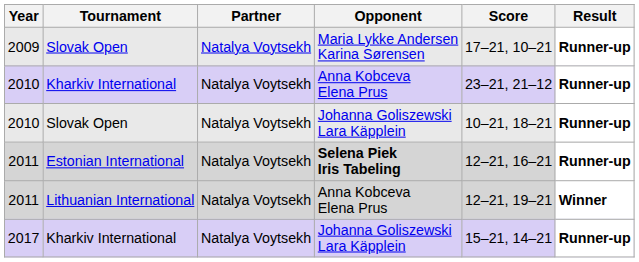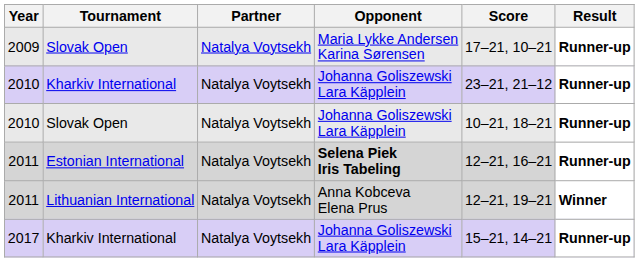 <table class="sortable wikitable" style="font-size: 90%;">
 <tr>
 <th>Year</th>
 <th>Tournament</th>
 <th>Partner</th>
 <th>Opponent</th>
 <th>Score</th>
 <th>Result</th>
 </tr>
 <tr style="background:#E9E9E9">
 <td align="center">2009</td>
 <td align="left"><a href='#'>Slovak Open</a></td>
 <td align="left"> <a href='#'>Natalya Voytsekh</a></td>
 <td align="left"> <a href='#'>Maria Lykke Andersen</a><br> <a href='#'>Karina Sørensen</a></td>
 <td align="left">17–21, 10–21</td>
 <td style="text-align:left; background:white"> <strong>Runner-up</strong></td>
 </tr>
 <tr style="background:#D8CEF6">
 <td align="center">2010</td>
 <td align="left"><a href='#'>Kharkiv International</a></td>
 <td align="left"> Natalya Voytsekh</td>
-<td align="left"> <a href='#'>Anna Kobceva</a><br> <a href='#'>Elena Prus</a></td>
+<td align="left"> <a href='#'>Johanna Goliszewski</a><br> <a href='#'>Lara Käpplein</a></td>
 <td align="left">23–21, 21–12</td>
 <td style="text-align:left; background:white"> <strong>Runner-up</strong></td>
 </tr>
 <tr style="background:#E9E9E9">
 <td align="center">2010</td>
 <td align="left">Slovak Open</td>
 <td align="left"> Natalya Voytsekh</td>
 <td align="left"> <a href='#'>Johanna Goliszewski</a><br> <a href='#'>Lara Käpplein</a></td>
 <td align="left">10–21, 18–21</td>
 <td style="text-align:left; background:white"> <strong>Runner-up</strong></td>
 </tr>
 <tr style="background:#D5D5D5">
 <td align="center">2011</td>
 <td align="left"><a href='#'>Estonian International</a></td>
 <td align="left"> Natalya Voytsekh</td>
 <td align="left"><strong> Selena Piek<br> Iris Tabeling</strong></td>
 <td align="left">12–21, 16–21</td>
 <td style="text-align:left; background:white"> <strong>Runner-up</strong></td>
 </tr>
 <tr style="background:#D5D5D5">
 <td align="center">2011</td>
 <td align="left"><a href='#'>Lithuanian International</a></td>
 <td align="left"> Natalya Voytsekh</td>
 <td align="left"> Anna Kobceva<br> Elena Prus</td>
 <td align="left">12–21, 19–21</td>
 <td style="text-align:left; background:white"> <strong>Winner</strong></td>
 </tr>
 <tr style="background:#D8CEF6">
 <td align="center">2017</td>
 <td align="left">Kharkiv International</td>
 <td align="left"> Natalya Voytsekh</td>
 <td align="left"> <a href='#'>Johanna Goliszewski</a><br> <a href='#'>Lara Käpplein</a></td>
 <td align="left">15–21, 14–21</td>
 <td style="text-align:left; background:white"> <strong>Runner-up</strong></td>
 </tr>
 </table>
